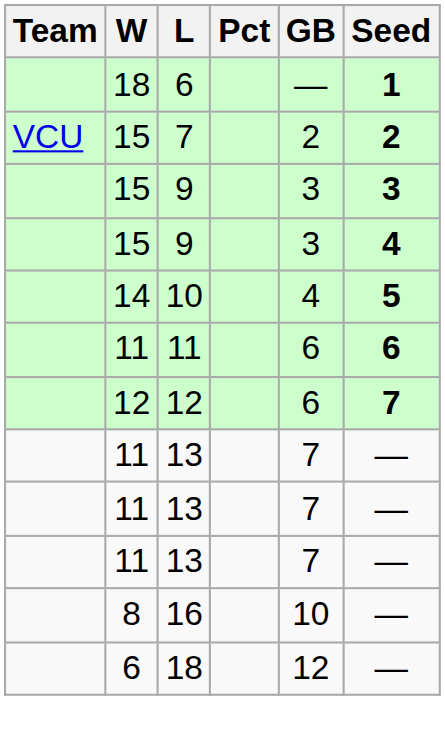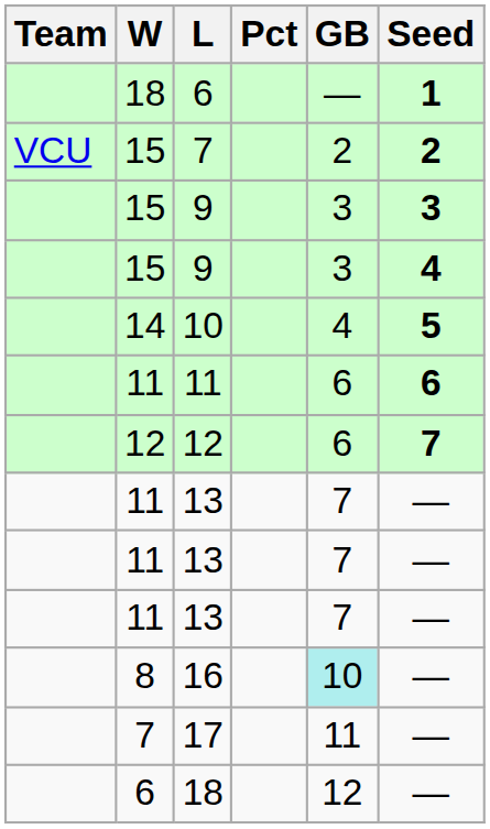 <table class="wikitable" style="text-align:center;">
 <tr>
 <th>Team</th>
 <th>W</th>
 <th>L</th>
 <th>Pct</th>
 <th>GB</th>
 <th>Seed</th>
 </tr>
 <tr bgcolor=ccffcc>
 <td style="text-align:left;"></td>
 <td>18</td>
 <td>6</td>
 <td></td>
 <td>—</td>
 <td><strong>1</strong></td>
 </tr>
 <tr bgcolor=ccffcc>
 <td style="text-align:left;"><a href='#'>VCU</a></td>
 <td>15</td>
 <td>7</td>
 <td></td>
 <td>2</td>
 <td><strong>2</strong></td>
 </tr>
 <tr bgcolor=ccffcc>
 <td style="text-align:left;"></td>
 <td>15</td>
 <td>9</td>
 <td></td>
 <td>3</td>
 <td><strong>3</strong></td>
 </tr>
 <tr bgcolor=ccffcc>
 <td style="text-align:left;"></td>
 <td>15</td>
 <td>9</td>
 <td></td>
 <td>3</td>
 <td><strong>4</strong></td>
 </tr>
 <tr bgcolor=ccffcc>
 <td style="text-align:left;"></td>
 <td>14</td>
 <td>10</td>
 <td></td>
 <td>4</td>
 <td><strong>5</strong></td>
 </tr>
 <tr bgcolor=ccffcc>
 <td style="text-align:left;"></td>
 <td>11</td>
 <td>11</td>
 <td></td>
 <td>6</td>
 <td><strong>6</strong></td>
 </tr>
 <tr bgcolor=ccffcc>
 <td style="text-align:left;"></td>
 <td>12</td>
 <td>12</td>
 <td></td>
 <td>6</td>
 <td><strong>7</strong></td>
 </tr>
 <tr>
 <td style="text-align:left;"></td>
 <td>11</td>
 <td>13</td>
 <td></td>
 <td>7</td>
 <td>—</td>
 </tr>
 <tr>
 <td style="text-align:left;"></td>
 <td>11</td>
 <td>13</td>
 <td></td>
 <td>7</td>
 <td>—</td>
 </tr>
 <tr>
 <td style="text-align:left;"></td>
 <td>11</td>
 <td>13</td>
 <td></td>
 <td>7</td>
 <td>—</td>
 </tr>
 <tr>
 <td style="text-align:left;"></td>
 <td>8</td>
 <td>16</td>
 <td></td>
-<td>10</td>
+<td style="background: paleturquoise;">10</td>
+<td>—</td>
+</tr>
+<tr>
+<td style="text-align:left;"></td>
+<td>7</td>
+<td>17</td>
+<td></td>
+<td>11</td>
 <td>—</td>
 </tr>
 <tr>
 <td style="text-align:left;"></td>
 <td>6</td>
 <td>18</td>
 <td></td>
 <td>12</td>
 <td>—</td>
 </tr>
 </table>
